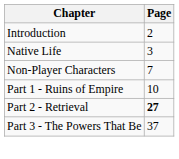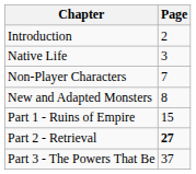 <table class="wikitable">
 <tr>
 <th>Chapter</th>
 <th>Page</th>
 </tr>
 <tr>
 <td>Introduction</td>
 <td>2</td>
 </tr>
 <tr>
 <td>Native Life</td>
 <td>3</td>
 </tr>
 <tr>
 <td>Non-Player Characters</td>
 <td>7</td>
 </tr>
 <tr>
+<td>New and Adapted Monsters</td>
+<td>8</td>
+</tr>
+<tr>
 <td>Part 1 - Ruins of Empire</td>
-<td>10</td>
+<td>15</td>
 </tr>
 <tr>
 <td>Part 2 - Retrieval</td>
 <td><strong>27</strong></td>
 </tr>
 <tr>
 <td>Part 3 - The Powers That Be</td>
 <td>37</td>
 </tr>
 </table>
